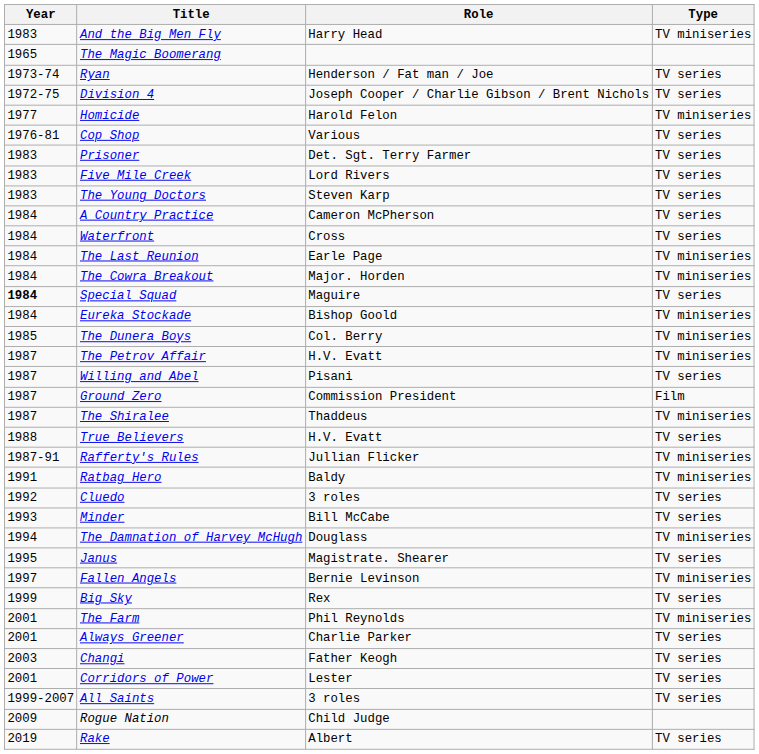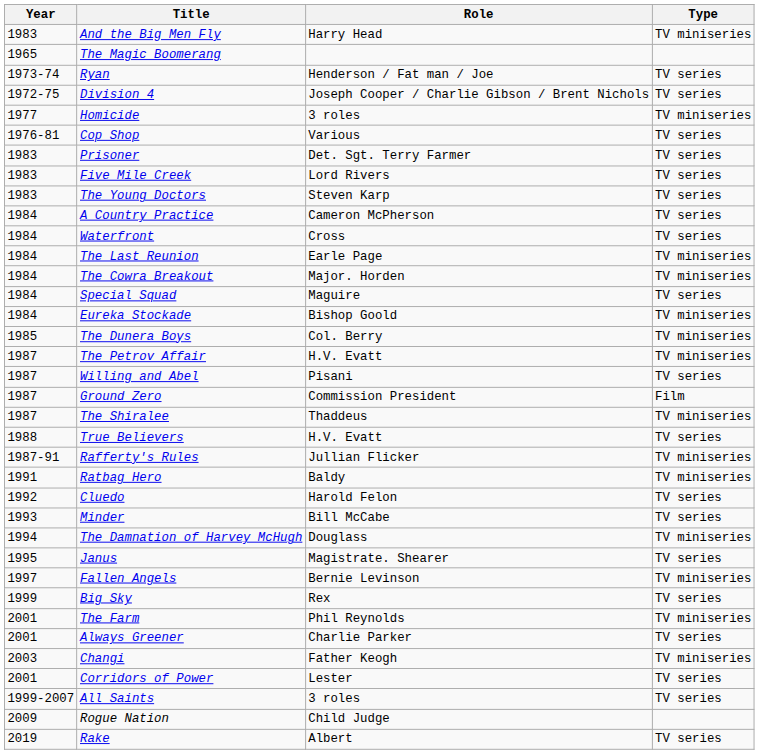 <table class="wikitable">
 <tr>
 <th>Year</th>
 <th>Title</th>
 <th>Role</th>
 <th>Type</th>
 </tr>
 <tr>
 <td>1983</td>
 <td><em><a href='#'>And the Big Men Fly</a></em></td>
 <td>Harry Head</td>
 <td>TV miniseries</td>
 </tr>
 <tr>
 <td>1965</td>
 <td><em><a href='#'>The Magic Boomerang</a></em></td>
 <td></td>
 <td></td>
 </tr>
 <tr>
 <td>1973-74</td>
 <td><em><a href='#'>Ryan</a></em></td>
 <td>Henderson / Fat man / Joe</td>
 <td>TV series</td>
 </tr>
 <tr>
 <td>1972-75</td>
 <td><em><a href='#'>Division 4</a></em></td>
 <td>Joseph Cooper / Charlie Gibson / Brent Nichols</td>
 <td>TV series</td>
 </tr>
 <tr>
 <td>1977</td>
 <td><em><a href='#'>Homicide</a></em></td>
-<td>Harold Felon</td>
+<td>3 roles</td>
 <td>TV miniseries</td>
 </tr>
 <tr>
 <td>1976-81</td>
 <td><em><a href='#'>Cop Shop</a></em></td>
 <td>Various</td>
 <td>TV series</td>
 </tr>
 <tr>
 <td>1983</td>
 <td><em><a href='#'>Prisoner</a></em></td>
 <td>Det. Sgt. Terry Farmer</td>
 <td>TV series</td>
 </tr>
 <tr>
 <td>1983</td>
 <td><em><a href='#'>Five Mile Creek</a></em></td>
 <td>Lord Rivers</td>
 <td>TV series</td>
 </tr>
 <tr>
 <td>1983</td>
 <td><em><a href='#'>The Young Doctors</a></em></td>
 <td>Steven Karp</td>
 <td>TV series</td>
 </tr>
 <tr>
 <td>1984</td>
 <td><em><a href='#'>A Country Practice</a></em></td>
 <td>Cameron McPherson</td>
 <td>TV series</td>
 </tr>
 <tr>
 <td>1984</td>
 <td><em><a href='#'>Waterfront</a></em></td>
 <td>Cross</td>
 <td>TV series</td>
 </tr>
 <tr>
 <td>1984</td>
 <td><em><a href='#'>The Last Reunion</a></em></td>
 <td>Earle Page</td>
 <td>TV miniseries</td>
 </tr>
 <tr>
 <td>1984</td>
 <td><em><a href='#'>The Cowra Breakout</a></em></td>
 <td>Major. Horden</td>
 <td>TV miniseries</td>
 </tr>
 <tr>
-<td><strong>1984</strong></td>
+<td>1984</td>
 <td><em><a href='#'>Special Squad</a></em></td>
 <td>Maguire</td>
 <td>TV series</td>
 </tr>
 <tr>
 <td>1984</td>
 <td><em><a href='#'>Eureka Stockade</a></em></td>
 <td>Bishop Goold</td>
 <td>TV miniseries</td>
 </tr>
 <tr>
 <td>1985</td>
 <td><em><a href='#'>The Dunera Boys</a></em></td>
 <td>Col. Berry</td>
 <td>TV miniseries</td>
 </tr>
 <tr>
 <td>1987</td>
 <td><em><a href='#'>The Petrov Affair</a></em></td>
 <td>H.V. Evatt</td>
 <td>TV miniseries</td>
 </tr>
 <tr>
 <td>1987</td>
 <td><em><a href='#'>Willing and Abel</a></em></td>
 <td>Pisani</td>
 <td>TV series</td>
 </tr>
 <tr>
 <td>1987</td>
 <td><em><a href='#'>Ground Zero</a></em></td>
 <td>Commission President</td>
 <td>Film</td>
 </tr>
 <tr>
 <td>1987</td>
 <td><em><a href='#'>The Shiralee</a></em></td>
 <td>Thaddeus</td>
 <td>TV miniseries</td>
 </tr>
 <tr>
 <td>1988</td>
 <td><em><a href='#'>True Believers</a></em></td>
 <td>H.V. Evatt</td>
 <td>TV series</td>
 </tr>
 <tr>
 <td>1987-91</td>
 <td><em><a href='#'>Rafferty's Rules</a></em></td>
 <td>Jullian Flicker</td>
 <td>TV miniseries</td>
 </tr>
 <tr>
 <td>1991</td>
 <td><em><a href='#'>Ratbag Hero</a></em></td>
 <td>Baldy</td>
 <td>TV miniseries</td>
 </tr>
 <tr>
 <td>1992</td>
 <td><em><a href='#'>Cluedo</a></em></td>
-<td>3 roles</td>
+<td>Harold Felon</td>
 <td>TV series</td>
 </tr>
 <tr>
 <td>1993</td>
 <td><em><a href='#'>Minder</a></em></td>
 <td>Bill McCabe</td>
 <td>TV series</td>
 </tr>
 <tr>
 <td>1994</td>
 <td><em><a href='#'>The Damnation of Harvey McHugh</a></em></td>
 <td>Douglass</td>
 <td>TV miniseries</td>
 </tr>
 <tr>
 <td>1995</td>
 <td><em><a href='#'>Janus</a></em></td>
 <td>Magistrate. Shearer</td>
 <td>TV series</td>
 </tr>
 <tr>
 <td>1997</td>
 <td><em><a href='#'>Fallen Angels</a></em></td>
 <td>Bernie Levinson</td>
 <td>TV miniseries</td>
 </tr>
 <tr>
 <td>1999</td>
 <td><em><a href='#'>Big Sky</a></em></td>
 <td>Rex</td>
 <td>TV series</td>
 </tr>
 <tr>
 <td>2001</td>
 <td><em><a href='#'>The Farm</a></em></td>
 <td>Phil Reynolds</td>
 <td>TV miniseries</td>
 </tr>
 <tr>
 <td>2001</td>
 <td><em><a href='#'>Always Greener</a></em></td>
 <td>Charlie Parker</td>
 <td>TV series</td>
 </tr>
 <tr>
 <td>2003</td>
 <td><em><a href='#'>Changi</a></em></td>
 <td>Father Keogh</td>
-<td>TV series</td>
+<td>TV miniseries</td>
 </tr>
 <tr>
 <td>2001</td>
 <td><em><a href='#'>Corridors of Power</a></em></td>
 <td>Lester</td>
 <td>TV series</td>
 </tr>
 <tr>
 <td>1999-2007</td>
 <td><em><a href='#'>All Saints</a></em></td>
 <td>3 roles</td>
 <td>TV series</td>
 </tr>
 <tr>
 <td>2009</td>
 <td><em>Rogue Nation</em></td>
 <td>Child Judge</td>
 <td></td>
 </tr>
 <tr>
 <td>2019</td>
 <td><em><a href='#'>Rake</a></em></td>
 <td>Albert</td>
 <td>TV series</td>
 </tr>
 </table>
